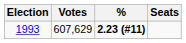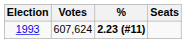 <table class=wikitable style=text-align:center>
 <tr>
 <th>Election</th>
 <th>Votes</th>
 <th>%</th>
 <th>Seats</th>
 </tr>
 <tr>
 <td><a href='#'>1993</a></td>
-<td>607,629</td>
+<td>607,624</td>
 <td><strong>2.23 (#11)</strong></td>
 <td></td>
 </tr>
 </table>
